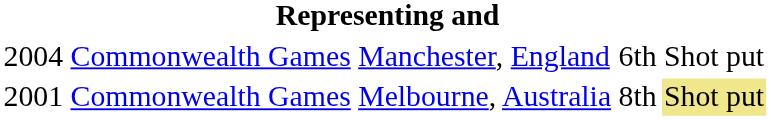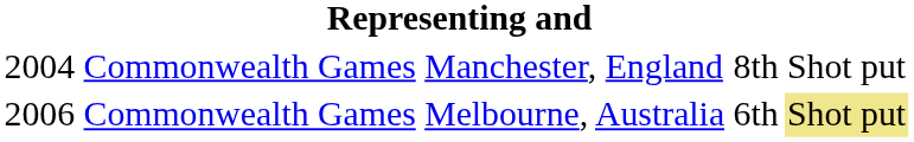 <table>
 <tr>
 <th colspan="6">Representing  and </th>
 </tr>
 <tr>
 <td>2004</td>
 <td><a href='#'>Commonwealth Games</a></td>
 <td><a href='#'>Manchester</a>, <a href='#'>England</a></td>
-<td>6th</td>
+<td>8th</td>
 <td>Shot put</td>
 <td></td>
 </tr>
 <tr>
-<td>2001</td>
+<td>2006</td>
 <td><a href='#'>Commonwealth Games</a></td>
 <td><a href='#'>Melbourne</a>, <a href='#'>Australia</a></td>
-<td>8th</td>
+<td>6th</td>
 <td style="background: khaki;">Shot put</td>
 <td></td>
 </tr>
 </table>
